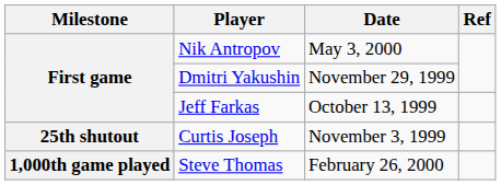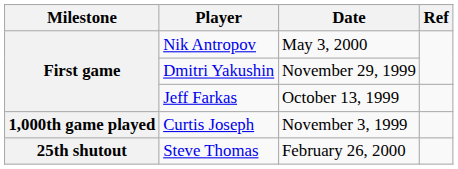 <table class="wikitable">
 <tr>
 <th scope="col">Milestone</th>
 <th scope="col">Player</th>
 <th scope="col">Date</th>
 <th scope="col">Ref</th>
 </tr>
 <tr>
 <th rowspan=3>First game</th>
 <td><a href='#'>Nik Antropov</a></td>
 <td>May 3, 2000</td>
 <td rowspan=2></td>
 </tr>
 <tr>
 <td><a href='#'>Dmitri Yakushin</a></td>
 <td>November 29, 1999</td>
 </tr>
 <tr>
 <td><a href='#'>Jeff Farkas</a></td>
 <td>October 13, 1999</td>
 <td></td>
 </tr>
 <tr>
-<th>25th shutout</th>
+<th>1,000th game played</th>
 <td><a href='#'>Curtis Joseph</a></td>
 <td>November 3, 1999</td>
 <td></td>
 </tr>
 <tr>
-<th>1,000th game played</th>
+<th>25th shutout</th>
 <td><a href='#'>Steve Thomas</a></td>
 <td>February 26, 2000</td>
 <td></td>
 </tr>
 </table>
